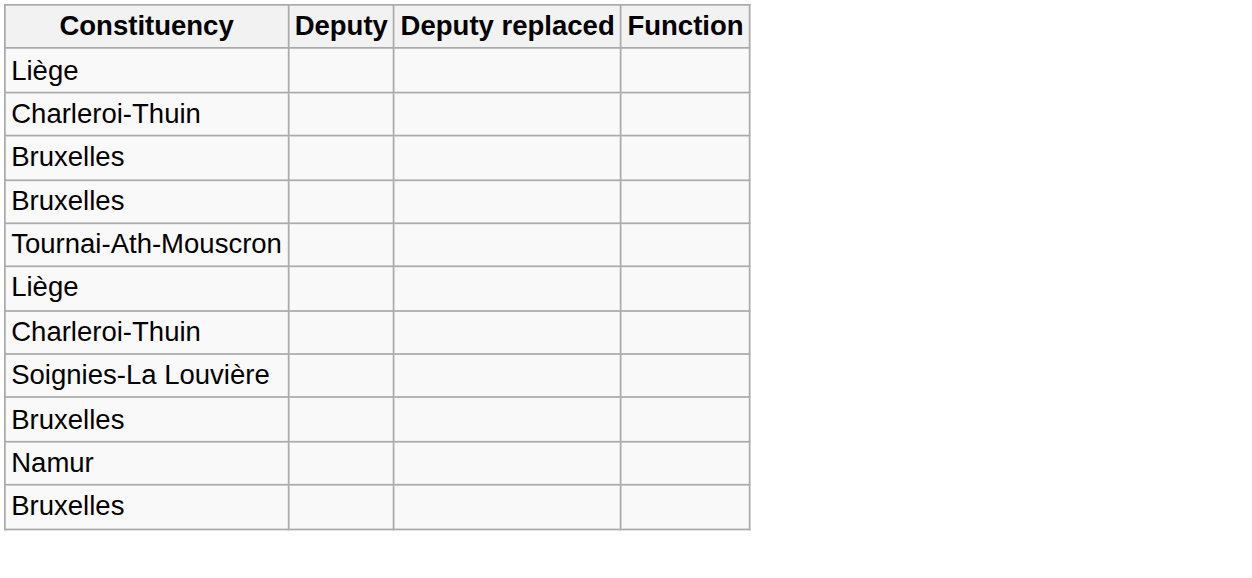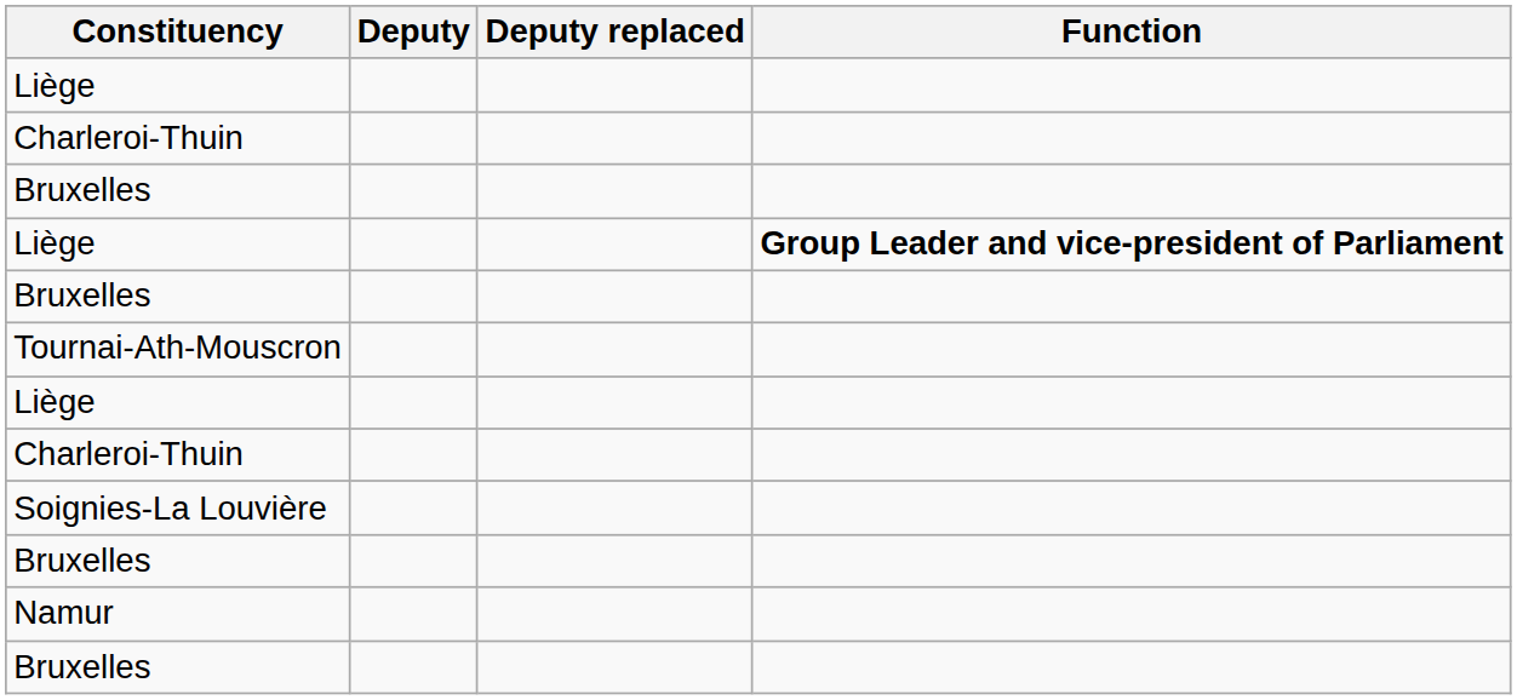 <table class="wikitable">
 <tr>
 <th>Constituency</th>
 <th>Deputy</th>
 <th><strong>Deputy replaced</strong></th>
 <th>Function</th>
 </tr>
 <tr>
 <td>Liège</td>
 <td></td>
 <td></td>
 <td></td>
 </tr>
 <tr>
 <td>Charleroi-Thuin</td>
 <td></td>
 <td></td>
 <td></td>
 </tr>
 <tr>
 <td>Bruxelles</td>
 <td></td>
 <td></td>
 <td></td>
+</tr>
+<tr>
+<td>Liège</td>
+<td></td>
+<td></td>
+<td><strong>Group Leader and vice-president of Parliament</strong></td>
 </tr>
 <tr>
 <td>Bruxelles</td>
 <td></td>
 <td></td>
 <td></td>
 </tr>
 <tr>
 <td>Tournai-Ath-Mouscron</td>
 <td></td>
 <td></td>
 <td></td>
 </tr>
 <tr>
 <td>Liège</td>
 <td></td>
 <td></td>
 <td></td>
 </tr>
 <tr>
 <td>Charleroi-Thuin</td>
 <td></td>
 <td></td>
 <td></td>
 </tr>
 <tr>
 <td>Soignies-La Louvière</td>
 <td></td>
 <td></td>
 <td></td>
 </tr>
 <tr>
 <td>Bruxelles</td>
 <td></td>
 <td></td>
 <td></td>
 </tr>
 <tr>
 <td>Namur</td>
 <td></td>
 <td></td>
 <td></td>
 </tr>
 <tr>
 <td>Bruxelles</td>
 <td></td>
 <td></td>
 <td></td>
 </tr>
 </table>
